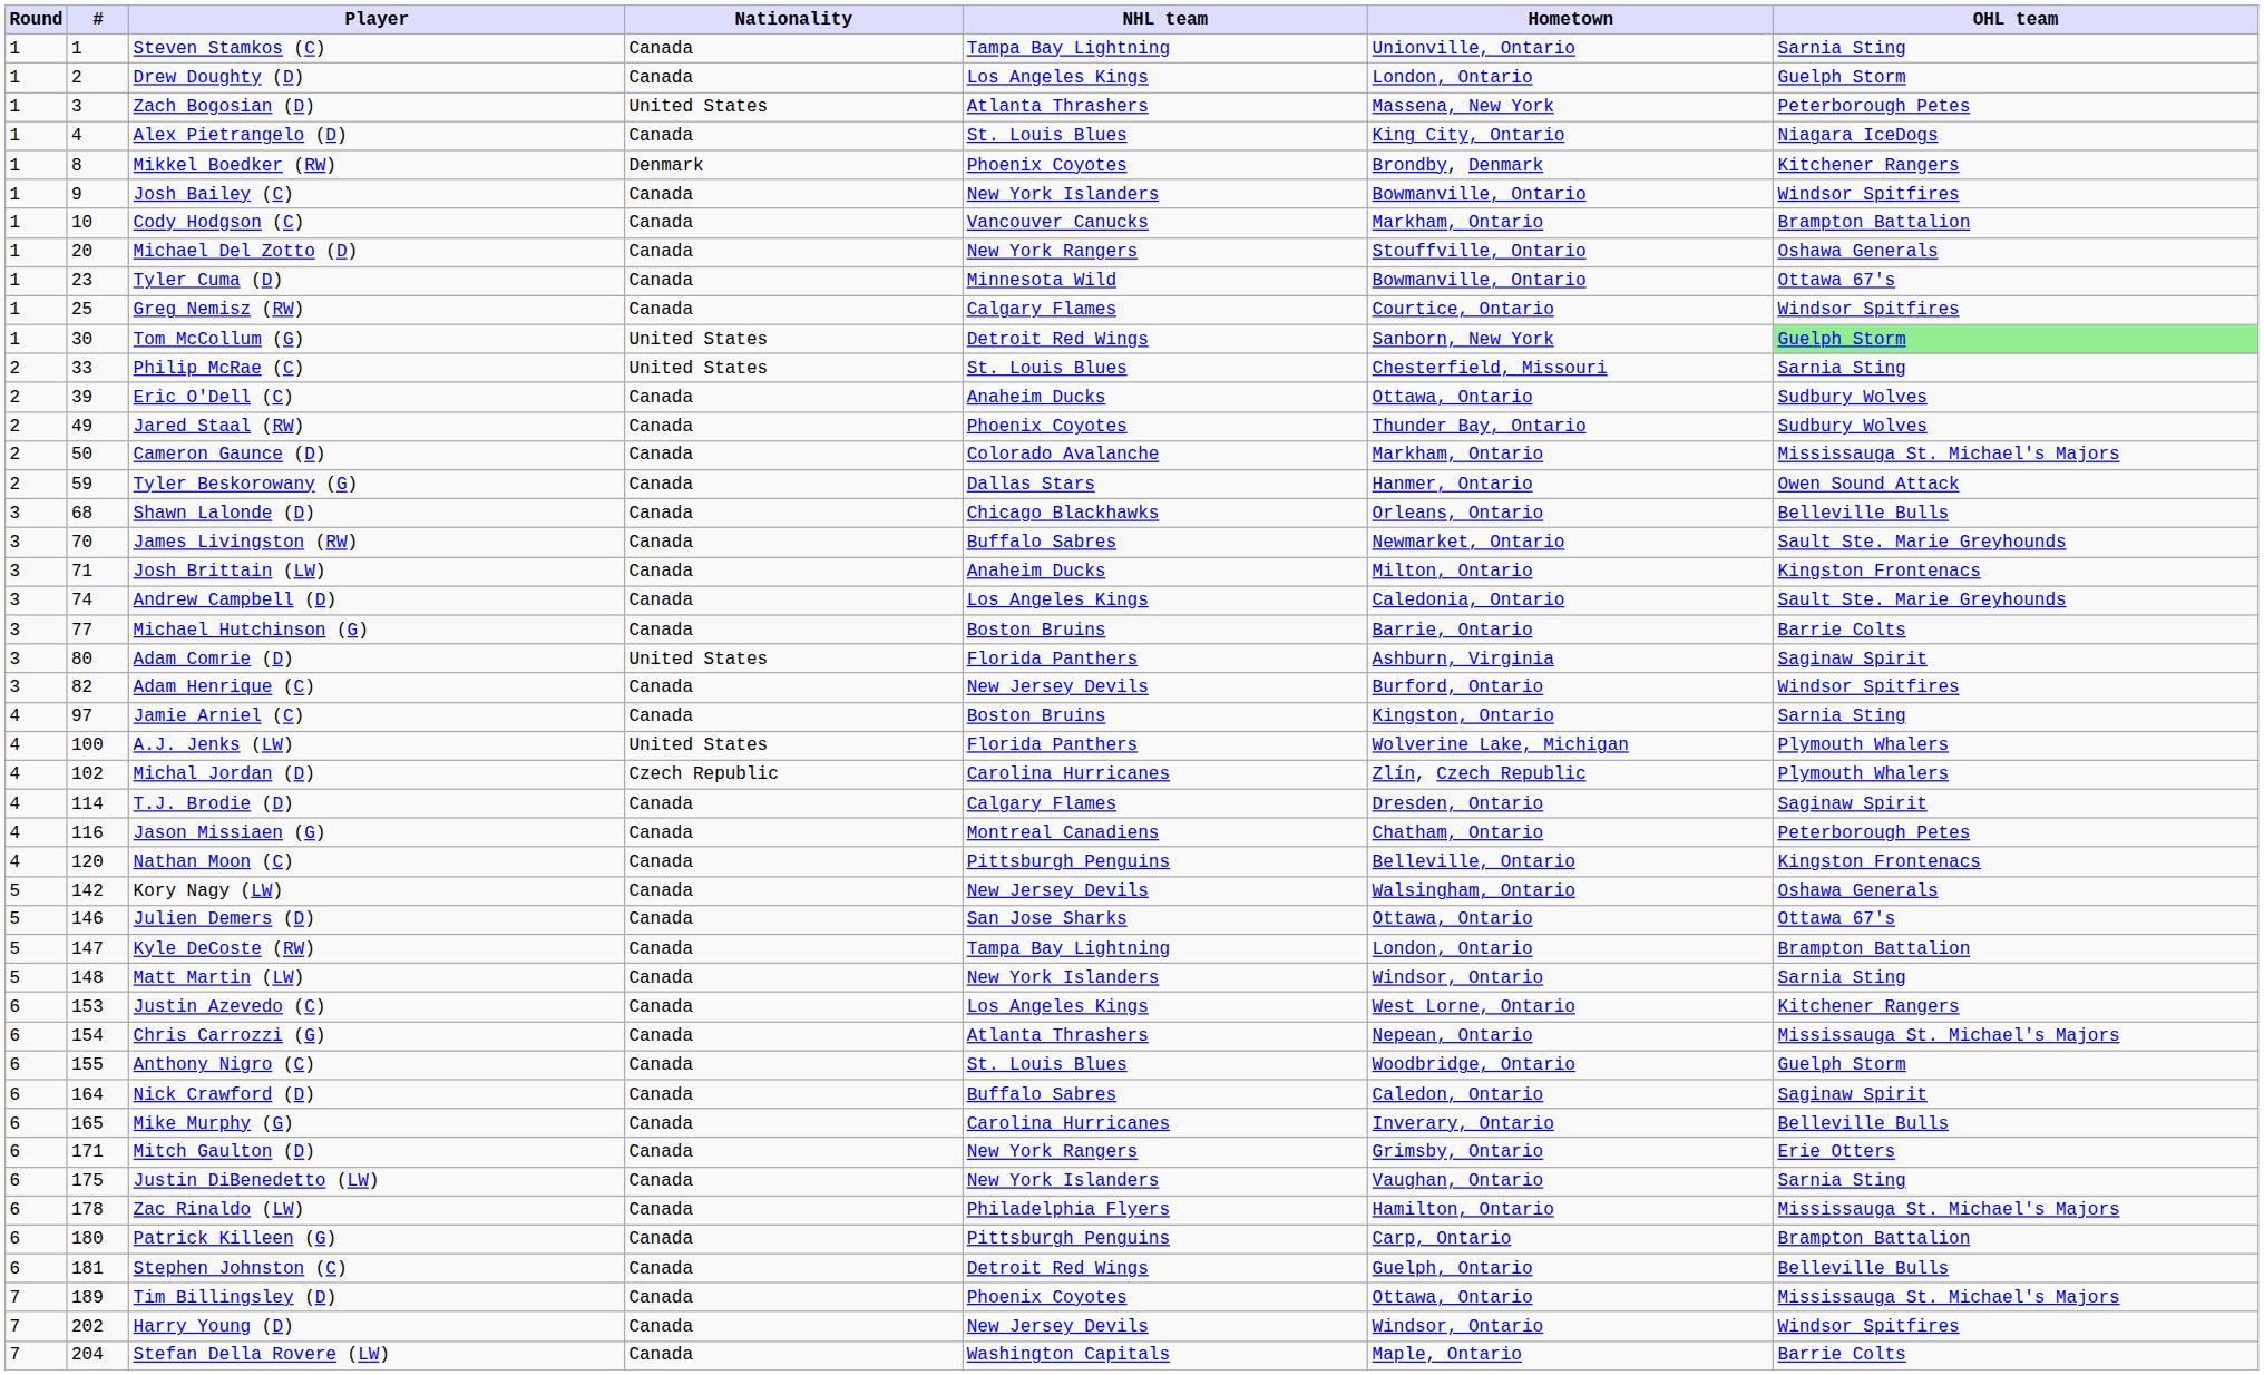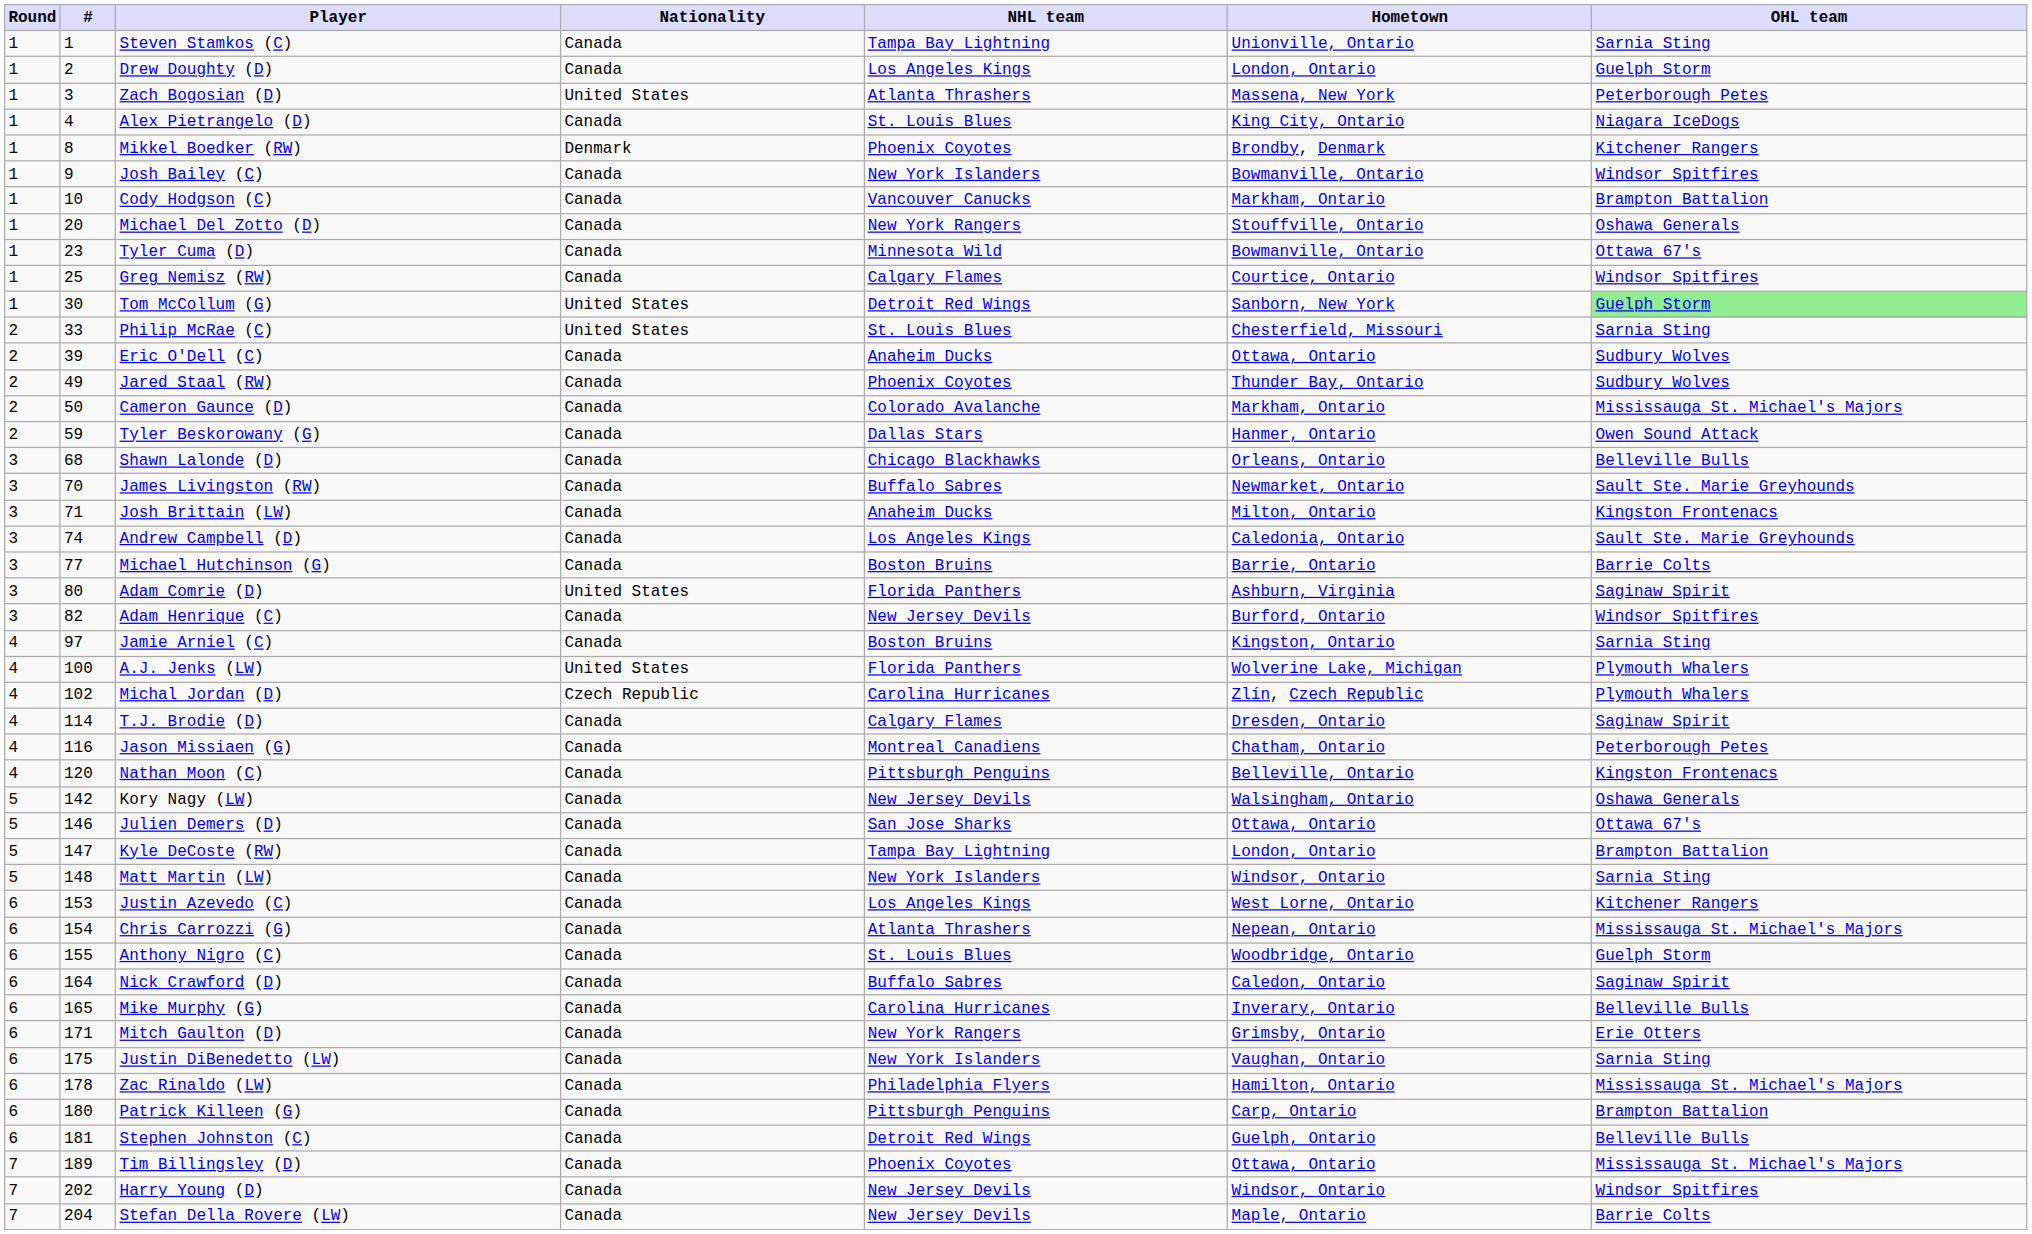 <table class="wikitable">
 <tr>
 <th style="background:#ddf; width:2.75%;">Round</th>
 <th style="background:#ddf; width:2.75%;">#</th>
 <th style="background:#ddf; width:22.0%;">Player</th>
 <th style="background:#ddf; width:15.0%;">Nationality</th>
 <th style="background:#ddf; width:18.0%;">NHL team</th>
 <th style="background:#ddf; width:18.0%;">Hometown</th>
 <th style="background:#ddf; width:100.0%;">OHL team</th>
 </tr>
 <tr>
 <td>1</td>
 <td>1</td>
 <td><a href='#'>Steven Stamkos</a> (<a href='#'>C</a>)</td>
 <td> Canada</td>
 <td><a href='#'>Tampa Bay Lightning</a></td>
 <td><a href='#'>Unionville, Ontario</a></td>
 <td><a href='#'>Sarnia Sting</a></td>
 </tr>
 <tr>
 <td>1</td>
 <td>2</td>
 <td><a href='#'>Drew Doughty</a> (<a href='#'>D</a>)</td>
 <td> Canada</td>
 <td><a href='#'>Los Angeles Kings</a></td>
 <td><a href='#'>London, Ontario</a></td>
 <td><a href='#'>Guelph Storm</a></td>
 </tr>
 <tr>
 <td>1</td>
 <td>3</td>
 <td><a href='#'>Zach Bogosian</a> (<a href='#'>D</a>)</td>
 <td> United States</td>
 <td><a href='#'>Atlanta Thrashers</a></td>
 <td><a href='#'>Massena, New York</a></td>
 <td><a href='#'>Peterborough Petes</a></td>
 </tr>
 <tr>
 <td>1</td>
 <td>4</td>
 <td><a href='#'>Alex Pietrangelo</a> (<a href='#'>D</a>)</td>
 <td> Canada</td>
 <td><a href='#'>St. Louis Blues</a></td>
 <td><a href='#'>King City, Ontario</a></td>
 <td><a href='#'>Niagara IceDogs</a></td>
 </tr>
 <tr>
 <td>1</td>
 <td>8</td>
 <td><a href='#'>Mikkel Boedker</a> (<a href='#'>RW</a>)</td>
 <td> Denmark</td>
 <td><a href='#'>Phoenix Coyotes</a></td>
 <td><a href='#'>Brondby</a>, <a href='#'>Denmark</a></td>
 <td><a href='#'>Kitchener Rangers</a></td>
 </tr>
 <tr>
 <td>1</td>
 <td>9</td>
 <td><a href='#'>Josh Bailey</a> (<a href='#'>C</a>)</td>
 <td> Canada</td>
 <td><a href='#'>New York Islanders</a></td>
 <td><a href='#'>Bowmanville, Ontario</a></td>
 <td><a href='#'>Windsor Spitfires</a></td>
 </tr>
 <tr>
 <td>1</td>
 <td>10</td>
 <td><a href='#'>Cody Hodgson</a> (<a href='#'>C</a>)</td>
 <td> Canada</td>
 <td><a href='#'>Vancouver Canucks</a></td>
 <td><a href='#'>Markham, Ontario</a></td>
 <td><a href='#'>Brampton Battalion</a></td>
 </tr>
 <tr>
 <td>1</td>
 <td>20</td>
 <td><a href='#'>Michael Del Zotto</a> (<a href='#'>D</a>)</td>
 <td> Canada</td>
 <td><a href='#'>New York Rangers</a></td>
 <td><a href='#'>Stouffville, Ontario</a></td>
 <td><a href='#'>Oshawa Generals</a></td>
 </tr>
 <tr>
 <td>1</td>
 <td>23</td>
 <td><a href='#'>Tyler Cuma</a> (<a href='#'>D</a>)</td>
 <td> Canada</td>
 <td><a href='#'>Minnesota Wild</a></td>
 <td><a href='#'>Bowmanville, Ontario</a></td>
 <td><a href='#'>Ottawa 67's</a></td>
 </tr>
 <tr>
 <td>1</td>
 <td>25</td>
 <td><a href='#'>Greg Nemisz</a> (<a href='#'>RW</a>)</td>
 <td> Canada</td>
 <td><a href='#'>Calgary Flames</a></td>
 <td><a href='#'>Courtice, Ontario</a></td>
 <td><a href='#'>Windsor Spitfires</a></td>
 </tr>
 <tr>
 <td>1</td>
 <td>30</td>
 <td><a href='#'>Tom McCollum</a> (<a href='#'>G</a>)</td>
 <td> United States</td>
 <td><a href='#'>Detroit Red Wings</a></td>
 <td><a href='#'>Sanborn, New York</a></td>
 <td style="background: lightgreen;"><a href='#'>Guelph Storm</a></td>
 </tr>
 <tr>
 <td>2</td>
 <td>33</td>
 <td><a href='#'>Philip McRae</a> (<a href='#'>C</a>)</td>
 <td> United States</td>
 <td><a href='#'>St. Louis Blues</a></td>
 <td><a href='#'>Chesterfield, Missouri</a></td>
 <td><a href='#'>Sarnia Sting</a></td>
 </tr>
 <tr>
 <td>2</td>
 <td>39</td>
 <td><a href='#'>Eric O'Dell</a> (<a href='#'>C</a>)</td>
 <td> Canada</td>
 <td><a href='#'>Anaheim Ducks</a></td>
 <td><a href='#'>Ottawa, Ontario</a></td>
 <td><a href='#'>Sudbury Wolves</a></td>
 </tr>
 <tr>
 <td>2</td>
 <td>49</td>
 <td><a href='#'>Jared Staal</a> (<a href='#'>RW</a>)</td>
 <td> Canada</td>
 <td><a href='#'>Phoenix Coyotes</a></td>
 <td><a href='#'>Thunder Bay, Ontario</a></td>
 <td><a href='#'>Sudbury Wolves</a></td>
 </tr>
 <tr>
 <td>2</td>
 <td>50</td>
 <td><a href='#'>Cameron Gaunce</a> (<a href='#'>D</a>)</td>
 <td> Canada</td>
 <td><a href='#'>Colorado Avalanche</a></td>
 <td><a href='#'>Markham, Ontario</a></td>
 <td><a href='#'>Mississauga St. Michael's Majors</a></td>
 </tr>
 <tr>
 <td>2</td>
 <td>59</td>
 <td><a href='#'>Tyler Beskorowany</a> (<a href='#'>G</a>)</td>
 <td> Canada</td>
 <td><a href='#'>Dallas Stars</a></td>
 <td><a href='#'>Hanmer, Ontario</a></td>
 <td><a href='#'>Owen Sound Attack</a></td>
 </tr>
 <tr>
 <td>3</td>
 <td>68</td>
 <td><a href='#'>Shawn Lalonde</a> (<a href='#'>D</a>)</td>
 <td> Canada</td>
 <td><a href='#'>Chicago Blackhawks</a></td>
 <td><a href='#'>Orleans, Ontario</a></td>
 <td><a href='#'>Belleville Bulls</a></td>
 </tr>
 <tr>
 <td>3</td>
 <td>70</td>
 <td><a href='#'>James Livingston</a> (<a href='#'>RW</a>)</td>
 <td> Canada</td>
 <td><a href='#'>Buffalo Sabres</a></td>
 <td><a href='#'>Newmarket, Ontario</a></td>
 <td><a href='#'>Sault Ste. Marie Greyhounds</a></td>
 </tr>
 <tr>
 <td>3</td>
 <td>71</td>
 <td><a href='#'>Josh Brittain</a> (<a href='#'>LW</a>)</td>
 <td> Canada</td>
 <td><a href='#'>Anaheim Ducks</a></td>
 <td><a href='#'>Milton, Ontario</a></td>
 <td><a href='#'>Kingston Frontenacs</a></td>
 </tr>
 <tr>
 <td>3</td>
 <td>74</td>
 <td><a href='#'>Andrew Campbell</a> (<a href='#'>D</a>)</td>
 <td> Canada</td>
 <td><a href='#'>Los Angeles Kings</a></td>
 <td><a href='#'>Caledonia, Ontario</a></td>
 <td><a href='#'>Sault Ste. Marie Greyhounds</a></td>
 </tr>
 <tr>
 <td>3</td>
 <td>77</td>
 <td><a href='#'>Michael Hutchinson</a> (<a href='#'>G</a>)</td>
 <td> Canada</td>
 <td><a href='#'>Boston Bruins</a></td>
 <td><a href='#'>Barrie, Ontario</a></td>
 <td><a href='#'>Barrie Colts</a></td>
 </tr>
 <tr>
 <td>3</td>
 <td>80</td>
 <td><a href='#'>Adam Comrie</a> (<a href='#'>D</a>)</td>
 <td> United States</td>
 <td><a href='#'>Florida Panthers</a></td>
 <td><a href='#'>Ashburn, Virginia</a></td>
 <td><a href='#'>Saginaw Spirit</a></td>
 </tr>
 <tr>
 <td>3</td>
 <td>82</td>
 <td><a href='#'>Adam Henrique</a> (<a href='#'>C</a>)</td>
 <td> Canada</td>
 <td><a href='#'>New Jersey Devils</a></td>
 <td><a href='#'>Burford, Ontario</a></td>
 <td><a href='#'>Windsor Spitfires</a></td>
 </tr>
 <tr>
 <td>4</td>
 <td>97</td>
 <td><a href='#'>Jamie Arniel</a> (<a href='#'>C</a>)</td>
 <td> Canada</td>
 <td><a href='#'>Boston Bruins</a></td>
 <td><a href='#'>Kingston, Ontario</a></td>
 <td><a href='#'>Sarnia Sting</a></td>
 </tr>
 <tr>
 <td>4</td>
 <td>100</td>
 <td><a href='#'>A.J. Jenks</a> (<a href='#'>LW</a>)</td>
 <td> United States</td>
 <td><a href='#'>Florida Panthers</a></td>
 <td><a href='#'>Wolverine Lake, Michigan</a></td>
 <td><a href='#'>Plymouth Whalers</a></td>
 </tr>
 <tr>
 <td>4</td>
 <td>102</td>
 <td><a href='#'>Michal Jordan</a> (<a href='#'>D</a>)</td>
 <td> Czech Republic</td>
 <td><a href='#'>Carolina Hurricanes</a></td>
 <td><a href='#'>Zlín</a>, <a href='#'>Czech Republic</a></td>
 <td><a href='#'>Plymouth Whalers</a></td>
 </tr>
 <tr>
 <td>4</td>
 <td>114</td>
 <td><a href='#'>T.J. Brodie</a> (<a href='#'>D</a>)</td>
 <td> Canada</td>
 <td><a href='#'>Calgary Flames</a></td>
 <td><a href='#'>Dresden, Ontario</a></td>
 <td><a href='#'>Saginaw Spirit</a></td>
 </tr>
 <tr>
 <td>4</td>
 <td>116</td>
 <td><a href='#'>Jason Missiaen</a> (<a href='#'>G</a>)</td>
 <td> Canada</td>
 <td><a href='#'>Montreal Canadiens</a></td>
 <td><a href='#'>Chatham, Ontario</a></td>
 <td><a href='#'>Peterborough Petes</a></td>
 </tr>
 <tr>
 <td>4</td>
 <td>120</td>
 <td><a href='#'>Nathan Moon</a> (<a href='#'>C</a>)</td>
 <td> Canada</td>
 <td><a href='#'>Pittsburgh Penguins</a></td>
 <td><a href='#'>Belleville, Ontario</a></td>
 <td><a href='#'>Kingston Frontenacs</a></td>
 </tr>
 <tr>
 <td>5</td>
 <td>142</td>
 <td>Kory Nagy (<a href='#'>LW</a>)</td>
 <td> Canada</td>
 <td><a href='#'>New Jersey Devils</a></td>
 <td><a href='#'>Walsingham, Ontario</a></td>
 <td><a href='#'>Oshawa Generals</a></td>
 </tr>
 <tr>
 <td>5</td>
 <td>146</td>
 <td><a href='#'>Julien Demers</a> (<a href='#'>D</a>)</td>
 <td> Canada</td>
 <td><a href='#'>San Jose Sharks</a></td>
 <td><a href='#'>Ottawa, Ontario</a></td>
 <td><a href='#'>Ottawa 67's</a></td>
 </tr>
 <tr>
 <td>5</td>
 <td>147</td>
 <td><a href='#'>Kyle DeCoste</a> (<a href='#'>RW</a>)</td>
 <td> Canada</td>
 <td><a href='#'>Tampa Bay Lightning</a></td>
 <td><a href='#'>London, Ontario</a></td>
 <td><a href='#'>Brampton Battalion</a></td>
 </tr>
 <tr>
 <td>5</td>
 <td>148</td>
 <td><a href='#'>Matt Martin</a> (<a href='#'>LW</a>)</td>
 <td> Canada</td>
 <td><a href='#'>New York Islanders</a></td>
 <td><a href='#'>Windsor, Ontario</a></td>
 <td><a href='#'>Sarnia Sting</a></td>
 </tr>
 <tr>
 <td>6</td>
 <td>153</td>
 <td><a href='#'>Justin Azevedo</a> (<a href='#'>C</a>)</td>
 <td> Canada</td>
 <td><a href='#'>Los Angeles Kings</a></td>
 <td><a href='#'>West Lorne, Ontario</a></td>
 <td><a href='#'>Kitchener Rangers</a></td>
 </tr>
 <tr>
 <td>6</td>
 <td>154</td>
 <td><a href='#'>Chris Carrozzi</a> (<a href='#'>G</a>)</td>
 <td> Canada</td>
 <td><a href='#'>Atlanta Thrashers</a></td>
 <td><a href='#'>Nepean, Ontario</a></td>
 <td><a href='#'>Mississauga St. Michael's Majors</a></td>
 </tr>
 <tr>
 <td>6</td>
 <td>155</td>
 <td><a href='#'>Anthony Nigro</a> (<a href='#'>C</a>)</td>
 <td> Canada</td>
 <td><a href='#'>St. Louis Blues</a></td>
 <td><a href='#'>Woodbridge, Ontario</a></td>
 <td><a href='#'>Guelph Storm</a></td>
 </tr>
 <tr>
 <td>6</td>
 <td>164</td>
 <td><a href='#'>Nick Crawford</a> (<a href='#'>D</a>)</td>
 <td> Canada</td>
 <td><a href='#'>Buffalo Sabres</a></td>
 <td><a href='#'>Caledon, Ontario</a></td>
 <td><a href='#'>Saginaw Spirit</a></td>
 </tr>
 <tr>
 <td>6</td>
 <td>165</td>
 <td><a href='#'>Mike Murphy</a> (<a href='#'>G</a>)</td>
 <td> Canada</td>
 <td><a href='#'>Carolina Hurricanes</a></td>
 <td><a href='#'>Inverary, Ontario</a></td>
 <td><a href='#'>Belleville Bulls</a></td>
 </tr>
 <tr>
 <td>6</td>
 <td>171</td>
 <td><a href='#'>Mitch Gaulton</a> (<a href='#'>D</a>)</td>
 <td> Canada</td>
 <td><a href='#'>New York Rangers</a></td>
 <td><a href='#'>Grimsby, Ontario</a></td>
 <td><a href='#'>Erie Otters</a></td>
 </tr>
 <tr>
 <td>6</td>
 <td>175</td>
 <td><a href='#'>Justin DiBenedetto</a> (<a href='#'>LW</a>)</td>
 <td> Canada</td>
 <td><a href='#'>New York Islanders</a></td>
 <td><a href='#'>Vaughan, Ontario</a></td>
 <td><a href='#'>Sarnia Sting</a></td>
 </tr>
 <tr>
 <td>6</td>
 <td>178</td>
 <td><a href='#'>Zac Rinaldo</a> (<a href='#'>LW</a>)</td>
 <td> Canada</td>
 <td><a href='#'>Philadelphia Flyers</a></td>
 <td><a href='#'>Hamilton, Ontario</a></td>
 <td><a href='#'>Mississauga St. Michael's Majors</a></td>
 </tr>
 <tr>
 <td>6</td>
 <td>180</td>
 <td><a href='#'>Patrick Killeen</a> (<a href='#'>G</a>)</td>
 <td> Canada</td>
 <td><a href='#'>Pittsburgh Penguins</a></td>
 <td><a href='#'>Carp, Ontario</a></td>
 <td><a href='#'>Brampton Battalion</a></td>
 </tr>
 <tr>
 <td>6</td>
 <td>181</td>
 <td><a href='#'>Stephen Johnston</a> (<a href='#'>C</a>)</td>
 <td> Canada</td>
 <td><a href='#'>Detroit Red Wings</a></td>
 <td><a href='#'>Guelph, Ontario</a></td>
 <td><a href='#'>Belleville Bulls</a></td>
 </tr>
 <tr>
 <td>7</td>
 <td>189</td>
 <td><a href='#'>Tim Billingsley</a> (<a href='#'>D</a>)</td>
 <td> Canada</td>
 <td><a href='#'>Phoenix Coyotes</a></td>
 <td><a href='#'>Ottawa, Ontario</a></td>
 <td><a href='#'>Mississauga St. Michael's Majors</a></td>
 </tr>
 <tr>
 <td>7</td>
 <td>202</td>
 <td><a href='#'>Harry Young</a> (<a href='#'>D</a>)</td>
 <td> Canada</td>
 <td><a href='#'>New Jersey Devils</a></td>
 <td><a href='#'>Windsor, Ontario</a></td>
 <td><a href='#'>Windsor Spitfires</a></td>
 </tr>
 <tr>
 <td>7</td>
 <td>204</td>
 <td><a href='#'>Stefan Della Rovere</a> (<a href='#'>LW</a>)</td>
 <td> Canada</td>
-<td><a href='#'>Washington Capitals</a></td>
+<td><a href='#'>New Jersey Devils</a></td>
 <td><a href='#'>Maple, Ontario</a></td>
 <td><a href='#'>Barrie Colts</a></td>
 </tr>
 </table>
